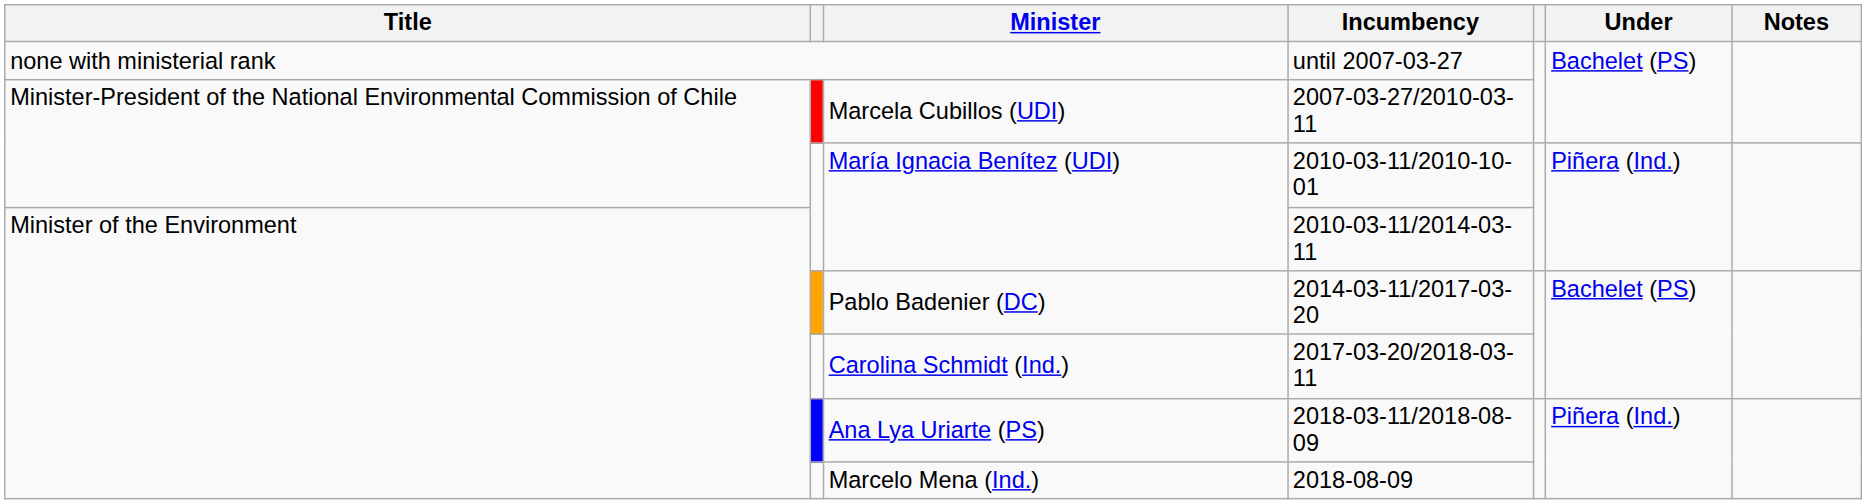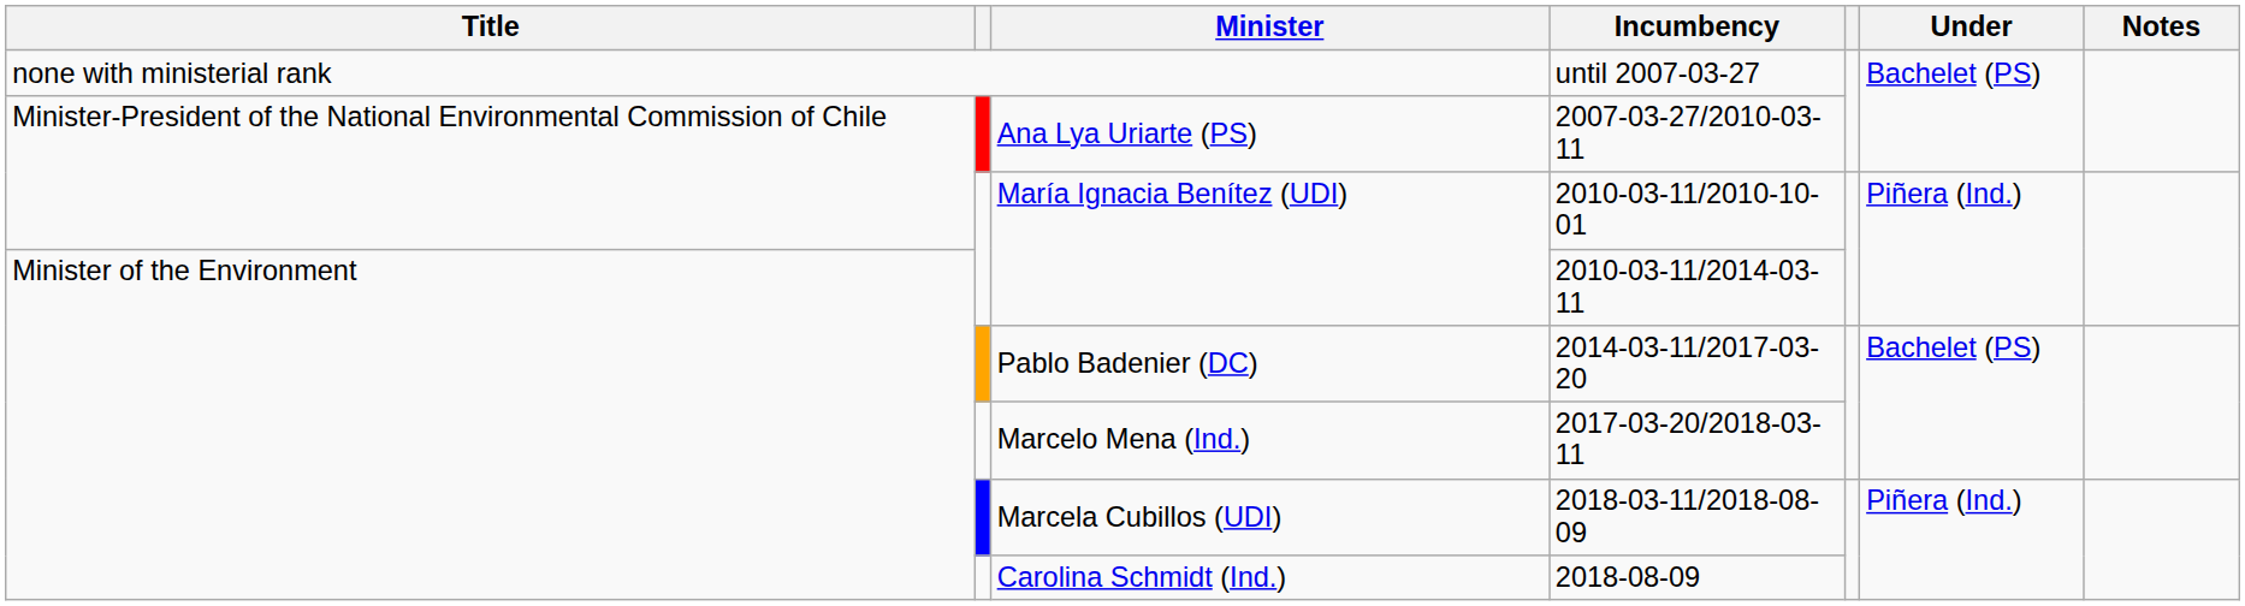 <table class="wikitable" style="width:100%;">
 <tr>
 <th>Title</th>
 <th style="width:1px;"></th>
 <th style="width:25%;"><a href='#'>Minister</a></th>
 <th style="width:160px;">Incumbency</th>
 <th style="width:1px;"></th>
 <th style="width:10%;">Under</th>
 <th style="width:7%;">Notes</th>
 </tr>
 <tr>
 <td colspan="3">none with ministerial rank</td>
 <td>until 2007-03-27</td>
 <td rowspan="2" style="vertical-align:top;"style="background:red;"></td>
 <td rowspan="2" style="vertical-align:top;"><a href='#'>Bachelet</a> (<a href='#'>PS</a>)</td>
 <td rowspan="2" style="vertical-align:top;"></td>
 </tr>
 <tr>
 <td rowspan="2" style="vertical-align:top;">Minister-President of the National Environmental Commission of Chile</td>
 <td style="background:red;"></td>
-<td>Marcela Cubillos (<a href='#'>UDI</a>)</td>
+<td><a href='#'>Ana Lya Uriarte</a> (<a href='#'>PS</a>)</td>
 <td>2007-03-27/2010-03-11</td>
 </tr>
 <tr>
 <td rowspan="2" style="vertical-align:top;" style="background:blue;"></td>
 <td rowspan="2" style="vertical-align:top;"><a href='#'>María Ignacia Benítez</a> (<a href='#'>UDI</a>)</td>
 <td>2010-03-11/2010-10-01</td>
 <td rowspan="2" style="vertical-align:top;"></td>
 <td rowspan="2" style="vertical-align:top;"><a href='#'>Piñera</a> (<a href='#'>Ind.</a>)</td>
 <td rowspan="2" style="vertical-align:top;"></td>
 </tr>
 <tr>
 <td rowspan="5" style="vertical-align:top;">Minister of the Environment</td>
 <td>2010-03-11/2014-03-11</td>
 </tr>
 <tr>
 <td style="background:orange;"></td>
 <td>Pablo Badenier (<a href='#'>DC</a>)</td>
 <td>2014-03-11/2017-03-20</td>
 <td rowspan="2" style="vertical-align:top;"style="background:red;"></td>
 <td rowspan="2" style="vertical-align:top;"><a href='#'>Bachelet</a> (<a href='#'>PS</a>)</td>
 <td rowspan="2" style="vertical-align:top;"></td>
 </tr>
 <tr>
 <td></td>
-<td><a href='#'>Carolina Schmidt</a> (<a href='#'>Ind.</a>)</td>
+<td>Marcelo Mena (<a href='#'>Ind.</a>)</td>
 <td>2017-03-20/2018-03-11</td>
 </tr>
 <tr>
 <td style="background:blue;"></td>
-<td><a href='#'>Ana Lya Uriarte</a> (<a href='#'>PS</a>)</td>
+<td>Marcela Cubillos (<a href='#'>UDI</a>)</td>
 <td>2018-03-11/2018-08-09</td>
 <td rowspan="2" style="vertical-align:top;"></td>
 <td rowspan="2" style="vertical-align:top;"><a href='#'>Piñera</a> (<a href='#'>Ind.</a>)</td>
 <td rowspan="2" style="vertical-align:top;"></td>
 </tr>
 <tr>
 <td></td>
-<td>Marcelo Mena (<a href='#'>Ind.</a>)</td>
+<td><a href='#'>Carolina Schmidt</a> (<a href='#'>Ind.</a>)</td>
 <td>2018-08-09</td>
 </tr>
 </table>
